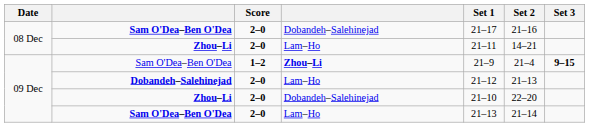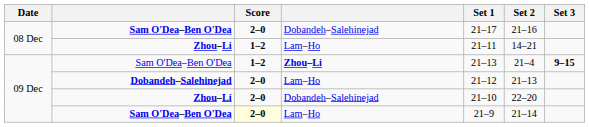 <table class="wikitable" style="text-align: center; font-size:90% ">
 <tr>
 <th width="60">Date</th>
 <th align="right" width="250"></th>
 <th width="60">Score</th>
 <th align="left" width="250"></th>
 <th width="50">Set 1</th>
 <th width="50">Set 2</th>
 <th width="50">Set 3</th>
 </tr>
 <tr>
 <td rowspan=2>08 Dec</td>
 <td align=right><strong><a href='#'>Sam O'Dea</a>–<a href='#'>Ben O'Dea</a> </strong></td>
 <td align=center><strong>2–0</strong></td>
 <td align=left> <a href='#'>Dobandeh</a>–<a href='#'>Salehinejad</a></td>
 <td>21–17</td>
 <td>21–16</td>
 <td></td>
 </tr>
 <tr>
 <td align=right><strong><a href='#'>Zhou</a>–<a href='#'>Li</a> </strong></td>
-<td align=center><strong>2–0</strong></td>
+<td align=center><strong>1–2</strong></td>
 <td align=left> <a href='#'>Lam</a>–<a href='#'>Ho</a></td>
 <td>21–11</td>
 <td>14–21</td>
 <td></td>
 </tr>
 <tr>
 <td rowspan=4>09 Dec</td>
 <td align=right><a href='#'>Sam O'Dea</a>–<a href='#'>Ben O'Dea</a> </td>
 <td align=center><strong>1–2</strong></td>
 <td align=left><strong> <a href='#'>Zhou</a>–<a href='#'>Li</a></strong></td>
-<td>21–9</td>
+<td>21–13</td>
 <td>21–4</td>
 <td><strong>9–15</strong></td>
 </tr>
 <tr>
 <td align=right><strong><a href='#'>Dobandeh</a>–<a href='#'>Salehinejad</a> </strong></td>
 <td align=center><strong>2–0</strong></td>
 <td align=left> <a href='#'>Lam</a>–<a href='#'>Ho</a></td>
 <td>21–12</td>
 <td>21–13</td>
 <td></td>
 </tr>
 <tr>
 <td align=right><strong><a href='#'>Zhou</a>–<a href='#'>Li</a> </strong></td>
 <td align=center><strong>2–0</strong></td>
 <td align=left> <a href='#'>Dobandeh</a>–<a href='#'>Salehinejad</a></td>
 <td>21–10</td>
 <td>22–20</td>
 <td></td>
 </tr>
 <tr>
 <td align=right><strong><a href='#'>Sam O'Dea</a>–<a href='#'>Ben O'Dea</a> </strong></td>
-<td align=center><strong>2–0</strong></td>
+<td align=center style="background: lightyellow;"><strong>2–0</strong></td>
 <td align=left> <a href='#'>Lam</a>–<a href='#'>Ho</a></td>
-<td>21–13</td>
+<td>21–9</td>
 <td>21–14</td>
 <td></td>
 </tr>
 </table>
